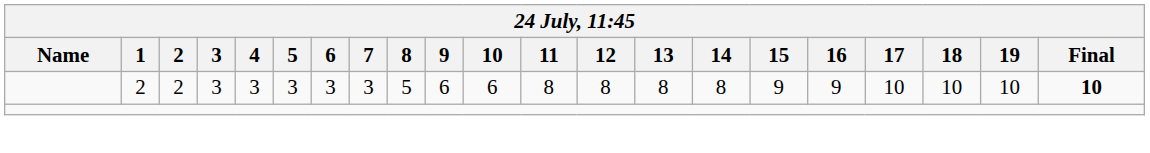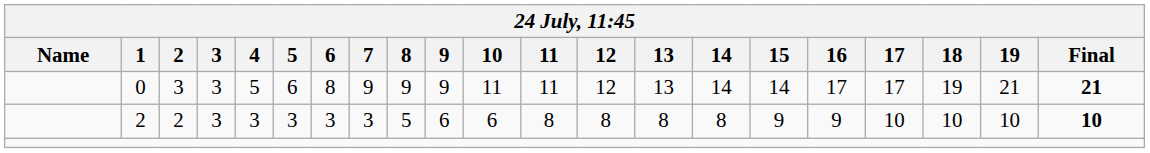 <table class=wikitable style="text-align:center; width: 55%">
 <tr>
 <th colspan=21><em>24 July, 11:45</em></th>
 </tr>
 <tr>
 <th>Name</th>
 <th>1</th>
 <th>2</th>
 <th>3</th>
 <th>4</th>
 <th>5</th>
 <th>6</th>
 <th>7</th>
 <th>8</th>
 <th>9</th>
 <th>10</th>
 <th>11</th>
 <th>12</th>
 <th>13</th>
 <th>14</th>
 <th>15</th>
 <th>16</th>
 <th>17</th>
 <th>18</th>
 <th>19</th>
 <th>Final</th>
 </tr>
 <tr>
+<td align=left><strong></strong></td>
+<td>0</td>
+<td>3</td>
+<td>3</td>
+<td>5</td>
+<td>6</td>
+<td>8</td>
+<td>9</td>
+<td>9</td>
+<td>9</td>
+<td>11</td>
+<td>11</td>
+<td>12</td>
+<td>13</td>
+<td>14</td>
+<td>14</td>
+<td>17</td>
+<td>17</td>
+<td>19</td>
+<td>21</td>
+<td><strong>21</strong></td>
+</tr>
+<tr>
 <td align=left></td>
 <td>2</td>
 <td>2</td>
 <td>3</td>
 <td>3</td>
 <td>3</td>
 <td>3</td>
 <td>3</td>
 <td>5</td>
 <td>6</td>
 <td>6</td>
 <td>8</td>
 <td>8</td>
 <td>8</td>
 <td>8</td>
 <td>9</td>
 <td>9</td>
 <td>10</td>
 <td>10</td>
 <td>10</td>
 <td><strong>10</strong></td>
 </tr>
 <tr>
 <td colspan=21></td>
 </tr>
 </table>
